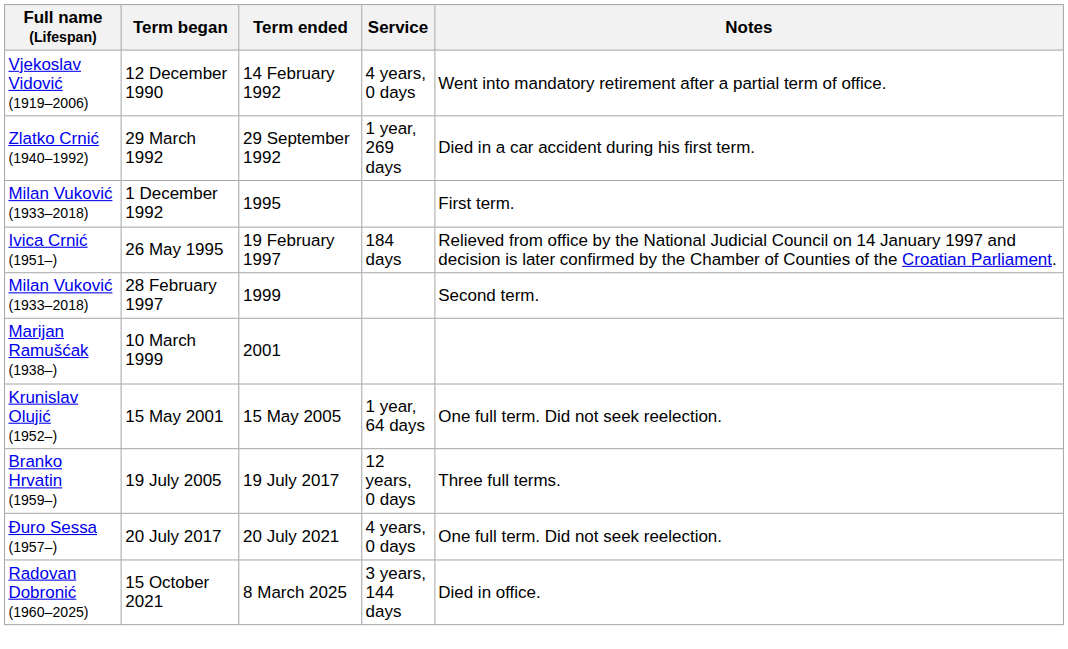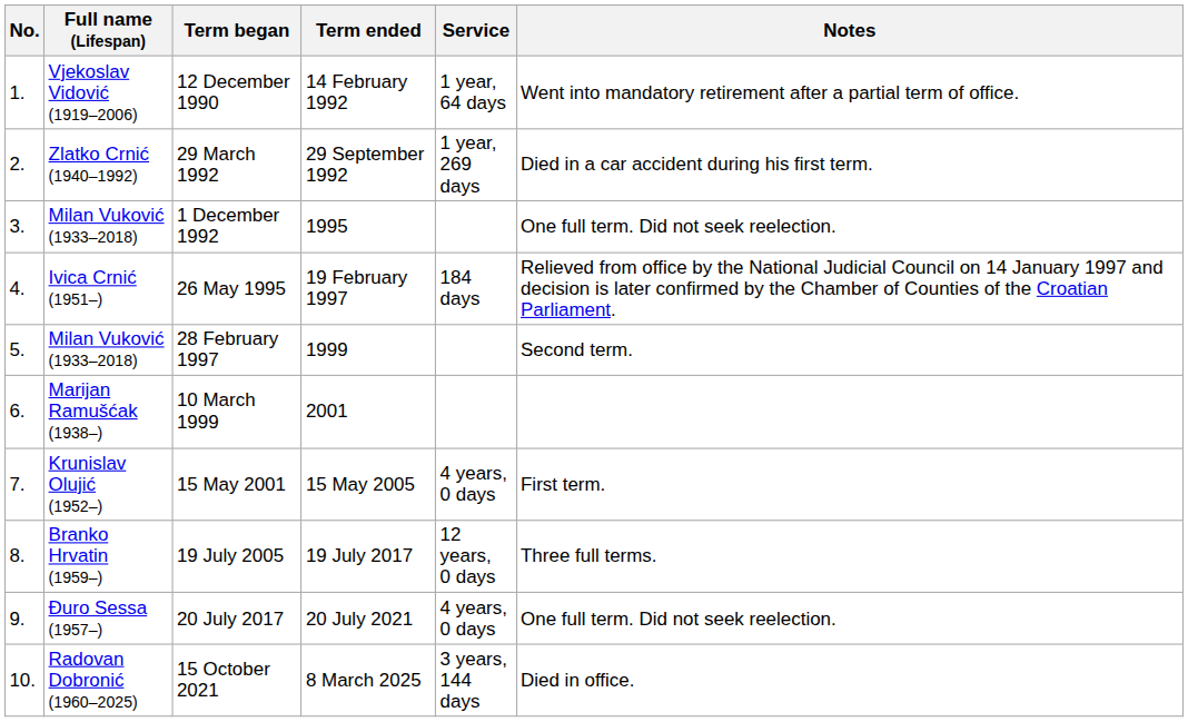 <table class="wikitable" style="width:1000px;">
 <tr>
+<th>No.</th>
 <th>Full name<br><small>(Lifespan)</small></th>
 <th>Term began</th>
 <th>Term ended</th>
 <th>Service</th>
 <th>Notes</th>
 </tr>
 <tr style="background:#fff;">
+<td>1.</td>
 <td><a href='#'>Vjekoslav Vidović</a><br><small>(1919–2006)</small></td>
 <td>12 December 1990</td>
 <td>14 February 1992</td>
-<td>4 years,<br> 0 days</td>
+<td>1 year,<br> 64 days</td>
 <td>Went into mandatory retirement after a partial term of office.</td>
 </tr>
 <tr style="background:#fff;">
+<td>2.</td>
 <td><a href='#'>Zlatko Crnić</a><br><small>(1940–1992)</small></td>
 <td>29 March 1992</td>
 <td>29 September 1992</td>
 <td>1 year,<br> 269 days</td>
 <td>Died in a car accident during his first term.</td>
 </tr>
 <tr style="background:#fff;">
+<td>3.</td>
 <td><a href='#'>Milan Vuković</a><br><small>(1933–2018)</small></td>
 <td>1 December 1992</td>
 <td>1995</td>
 <td></td>
-<td>First term.</td>
+<td>One full term. Did not seek reelection.</td>
 </tr>
 <tr style="background:#fff;">
+<td>4.</td>
 <td><a href='#'>Ivica Crnić</a><br><small>(1951–)</small></td>
 <td>26 May 1995</td>
 <td>19 February 1997</td>
 <td>184 days</td>
 <td>Relieved from office by the National Judicial Council on 14 January 1997 and decision is later confirmed by the Chamber of Counties of the <a href='#'>Croatian Parliament</a>.</td>
 </tr>
 <tr style="background:#fff;">
+<td>5.</td>
 <td><a href='#'>Milan Vuković</a><br><small>(1933–2018)</small></td>
 <td>28 February 1997</td>
 <td>1999</td>
 <td></td>
 <td>Second term.</td>
 </tr>
 <tr style="background:#fff;">
+<td>6.</td>
 <td><a href='#'>Marijan Ramušćak</a><br><small>(1938–)</small></td>
 <td>10 March 1999</td>
 <td>2001</td>
 <td></td>
 <td></td>
 </tr>
 <tr style="background:#fff;">
+<td>7.</td>
 <td><a href='#'>Krunislav Olujić</a><br><small>(1952–)</small></td>
 <td>15 May 2001</td>
 <td>15 May 2005</td>
-<td>1 year,<br> 64 days</td>
-<td>One full term. Did not seek reelection.</td>
+<td>4 years,<br> 0 days</td>
+<td>First term.</td>
 </tr>
 <tr style="background:#fff;">
+<td>8.</td>
 <td><a href='#'>Branko Hrvatin</a><br><small>(1959–)</small></td>
 <td>19 July 2005</td>
 <td>19 July 2017</td>
 <td>12 years,<br> 0 days</td>
 <td>Three full terms.</td>
 </tr>
 <tr style="background:#fff;">
+<td>9.</td>
 <td><a href='#'>Đuro Sessa</a><br><small>(1957–)</small></td>
 <td>20 July 2017</td>
 <td>20 July 2021</td>
 <td>4 years,<br> 0 days</td>
 <td>One full term. Did not seek reelection.</td>
 </tr>
 <tr style="background:#fff;">
+<td>10.</td>
 <td><a href='#'>Radovan Dobronić</a><br><small>(1960–2025)</small></td>
 <td>15 October 2021</td>
 <td>8 March 2025</td>
 <td>3 years,<br> 144 days</td>
 <td>Died in office.</td>
 </tr>
 </table>
